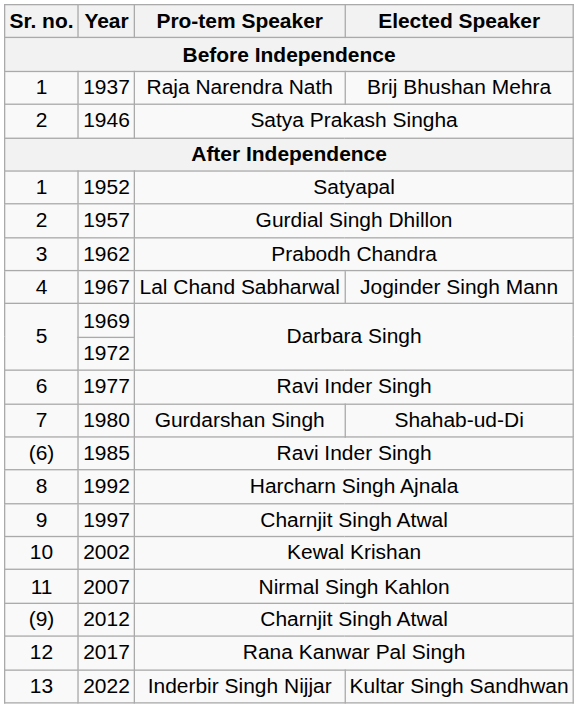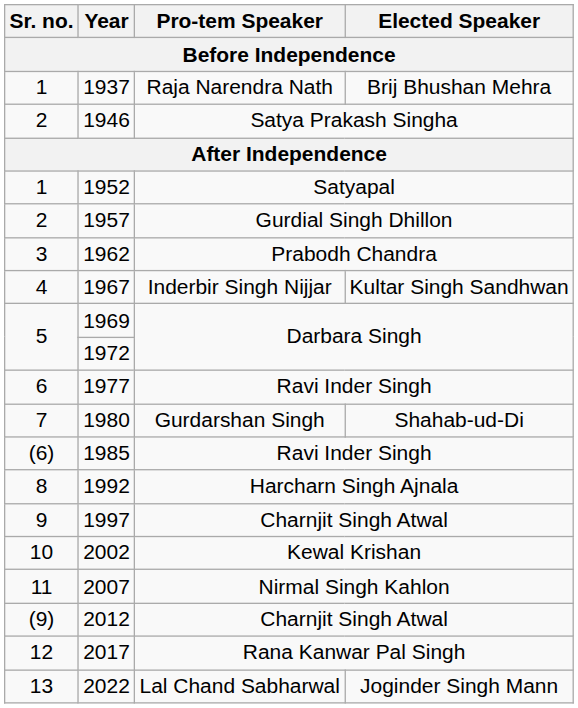 <table class="wikitable" style="text-align:center">
 <tr>
 <th>Sr. no.</th>
 <th>Year</th>
 <th>Pro-tem Speaker</th>
 <th>Elected Speaker</th>
 </tr>
 <tr>
 <th colspan=4>Before Independence</th>
 </tr>
 <tr>
 <td>1</td>
 <td>1937</td>
 <td>Raja Narendra Nath</td>
 <td>Brij Bhushan Mehra</td>
 </tr>
 <tr>
 <td>2</td>
 <td>1946</td>
 <td colspan=2>Satya Prakash Singha</td>
 </tr>
 <tr>
 <th colspan=4>After Independence</th>
 </tr>
 <tr>
 <td>1</td>
 <td>1952</td>
 <td colspan=3>Satyapal</td>
 </tr>
 <tr>
 <td>2</td>
 <td>1957</td>
 <td colspan=2>Gurdial Singh Dhillon</td>
 </tr>
 <tr>
 <td>3</td>
 <td>1962</td>
 <td colspan=2>Prabodh Chandra</td>
 </tr>
 <tr>
 <td>4</td>
 <td>1967</td>
-<td>Lal Chand Sabharwal</td>
-<td>Joginder Singh Mann</td>
+<td>Inderbir Singh Nijjar</td>
+<td>Kultar Singh Sandhwan</td>
 </tr>
 <tr>
 <td rowspan=2>5</td>
 <td>1969</td>
 <td rowspan=2 colspan=2>Darbara Singh</td>
 </tr>
 <tr>
 <td>1972</td>
 </tr>
 <tr>
 <td>6</td>
 <td>1977</td>
 <td colspan=2>Ravi Inder Singh</td>
 </tr>
 <tr>
 <td>7</td>
 <td>1980</td>
 <td>Gurdarshan Singh</td>
 <td>Shahab-ud-Di</td>
 </tr>
 <tr>
 <td>(6)</td>
 <td>1985</td>
 <td colspan=2>Ravi Inder Singh</td>
 </tr>
 <tr>
 <td>8</td>
 <td>1992</td>
 <td colspan=2>Harcharn Singh Ajnala</td>
 </tr>
 <tr>
 <td>9</td>
 <td>1997</td>
 <td colspan=2>Charnjit Singh Atwal</td>
 </tr>
 <tr>
 <td>10</td>
 <td>2002</td>
 <td colspan=2>Kewal Krishan</td>
 </tr>
 <tr>
 <td>11</td>
 <td>2007</td>
 <td colspan=2>Nirmal Singh Kahlon</td>
 </tr>
 <tr>
 <td>(9)</td>
 <td>2012</td>
 <td colspan=2>Charnjit Singh Atwal</td>
 </tr>
 <tr>
 <td>12</td>
 <td>2017</td>
 <td colspan=2>Rana Kanwar Pal Singh</td>
 </tr>
 <tr>
 <td>13</td>
 <td>2022</td>
-<td>Inderbir Singh Nijjar</td>
-<td>Kultar Singh Sandhwan</td>
+<td>Lal Chand Sabharwal</td>
+<td>Joginder Singh Mann</td>
 </tr>
 </table>
